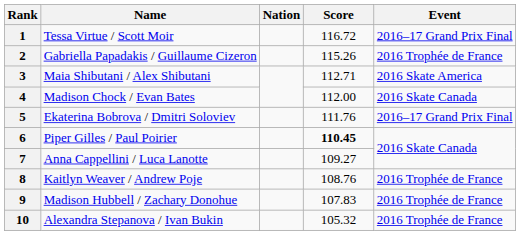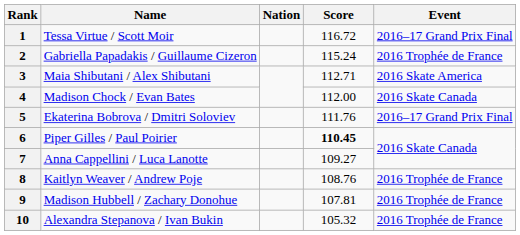 <table class="wikitable sortable">
 <tr>
 <th>Rank</th>
 <th>Name</th>
 <th>Nation</th>
 <th style="width:80px;">Score</th>
 <th>Event</th>
 </tr>
 <tr>
 <th>1</th>
 <td><a href='#'>Tessa Virtue</a> / <a href='#'>Scott Moir</a></td>
 <td></td>
 <td style="text-align:center;">116.72</td>
 <td><a href='#'>2016–17 Grand Prix Final</a></td>
 </tr>
 <tr>
 <th>2</th>
 <td><a href='#'>Gabriella Papadakis</a> / <a href='#'>Guillaume Cizeron</a></td>
 <td></td>
-<td style="text-align:center;">115.26</td>
+<td style="text-align:center;">115.24</td>
 <td><a href='#'>2016 Trophée de France</a></td>
 </tr>
 <tr>
 <th>3</th>
 <td><a href='#'>Maia Shibutani</a> / <a href='#'>Alex Shibutani</a></td>
 <td rowspan="2"></td>
 <td style="text-align:center;">112.71</td>
 <td><a href='#'>2016 Skate America</a></td>
 </tr>
 <tr>
 <th>4</th>
 <td><a href='#'>Madison Chock</a> / <a href='#'>Evan Bates</a></td>
 <td style="text-align:center;">112.00</td>
 <td><a href='#'>2016 Skate Canada</a></td>
 </tr>
 <tr>
 <th>5</th>
 <td><a href='#'>Ekaterina Bobrova</a> / <a href='#'>Dmitri Soloviev</a></td>
 <td></td>
 <td style="text-align:center;">111.76</td>
 <td><a href='#'>2016–17 Grand Prix Final</a></td>
 </tr>
 <tr>
 <th>6</th>
 <td><a href='#'>Piper Gilles</a> / <a href='#'>Paul Poirier</a></td>
 <td></td>
 <td style="text-align:center;"><strong>110.45</strong></td>
 <td rowspan="2"><a href='#'>2016 Skate Canada</a></td>
 </tr>
 <tr>
 <th>7</th>
 <td><a href='#'>Anna Cappellini</a> / <a href='#'>Luca Lanotte</a></td>
 <td></td>
 <td style="text-align:center;">109.27</td>
 </tr>
 <tr>
 <th>8</th>
 <td><a href='#'>Kaitlyn Weaver</a> / <a href='#'>Andrew Poje</a></td>
 <td></td>
 <td style="text-align:center;">108.76</td>
 <td><a href='#'>2016 Trophée de France</a></td>
 </tr>
 <tr>
 <th>9</th>
 <td><a href='#'>Madison Hubbell</a> / <a href='#'>Zachary Donohue</a></td>
 <td></td>
-<td style="text-align:center;">107.83</td>
+<td style="text-align:center;">107.81</td>
 <td><a href='#'>2016 Trophée de France</a></td>
 </tr>
 <tr>
 <th>10</th>
 <td><a href='#'>Alexandra Stepanova</a> / <a href='#'>Ivan Bukin</a></td>
 <td></td>
 <td style="text-align:center;">105.32</td>
 <td><a href='#'>2016 Trophée de France</a></td>
 </tr>
 </table>
